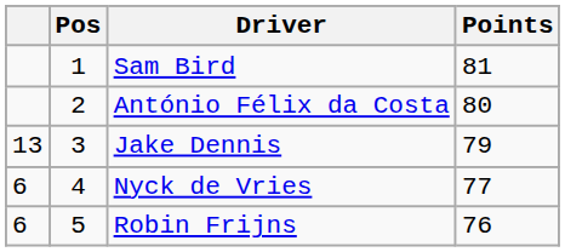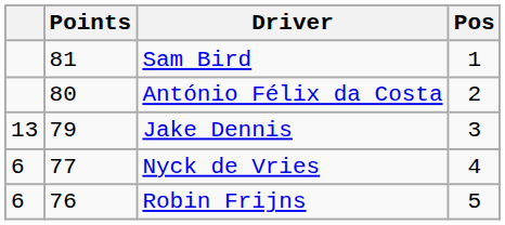 <table class="wikitable" style="font-size: 85%;">
 <tr>
 <th></th>
+<th>Points</th>
+<th>Driver</th>
 <th>Pos</th>
-<th>Driver</th>
-<th>Points</th>
 </tr>
 <tr>
 <td align="left"></td>
+<td align="left">81</td>
+<td> <a href='#'>Sam Bird</a></td>
 <td align="center">1</td>
-<td> <a href='#'>Sam Bird</a></td>
-<td align="left">81</td>
 </tr>
 <tr>
 <td align="left"></td>
+<td align="left">80</td>
+<td> <a href='#'>António Félix da Costa</a></td>
 <td align="center">2</td>
-<td> <a href='#'>António Félix da Costa</a></td>
-<td align="left">80</td>
 </tr>
 <tr>
 <td align="left"> 13</td>
+<td align="left">79</td>
+<td> <a href='#'>Jake Dennis</a></td>
 <td align="center">3</td>
-<td> <a href='#'>Jake Dennis</a></td>
-<td align="left">79</td>
 </tr>
 <tr>
 <td align="left"> 6</td>
+<td align="left">77</td>
+<td> <a href='#'>Nyck de Vries</a></td>
 <td align="center">4</td>
-<td> <a href='#'>Nyck de Vries</a></td>
-<td align="left">77</td>
 </tr>
 <tr>
 <td align="left"> 6</td>
+<td align="left">76</td>
+<td> <a href='#'>Robin Frijns</a></td>
 <td align="center">5</td>
-<td> <a href='#'>Robin Frijns</a></td>
-<td align="left">76</td>
 </tr>
 </table>
